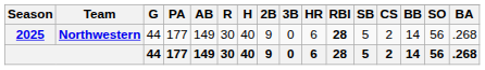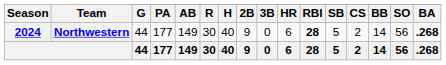 <table class="wikitable" style="text-align:center;">
 <tr>
 <th rowspan="2">Season</th>
 <th rowspan="2">Team</th>
 </tr>
 <tr>
 <th>G</th>
 <th>PA</th>
 <th>AB</th>
 <th>R</th>
 <th>H</th>
 <th>2B</th>
 <th>3B</th>
 <th>HR</th>
 <th>RBI</th>
 <th>SB</th>
 <th>CS</th>
 <th>BB</th>
 <th>SO</th>
 <th>BA</th>
 </tr>
 <tr>
-<th><a href='#'>2025</a></th>
+<th><a href='#'>2024</a></th>
 <th><a href='#'>Northwestern</a></th>
 <td>44</td>
 <td>177</td>
 <td>149</td>
 <td>30</td>
 <td>40</td>
 <td>9</td>
 <td>0</td>
 <td>6</td>
 <td><strong>28</strong></td>
 <td>5</td>
 <td>2</td>
 <td>14</td>
 <td>56</td>
-<td>.268</td>
+<td><strong>.268</strong></td>
 </tr>
 <tr>
 <th colspan="2"></th>
 <th>44</th>
 <th>177</th>
 <th>149</th>
 <th>30</th>
 <th>40</th>
 <th>9</th>
 <th>0</th>
 <th>6</th>
 <th>28</th>
 <th>5</th>
 <th>2</th>
 <th>14</th>
 <th>56</th>
 <th>.268</th>
 </tr>
 </table>
